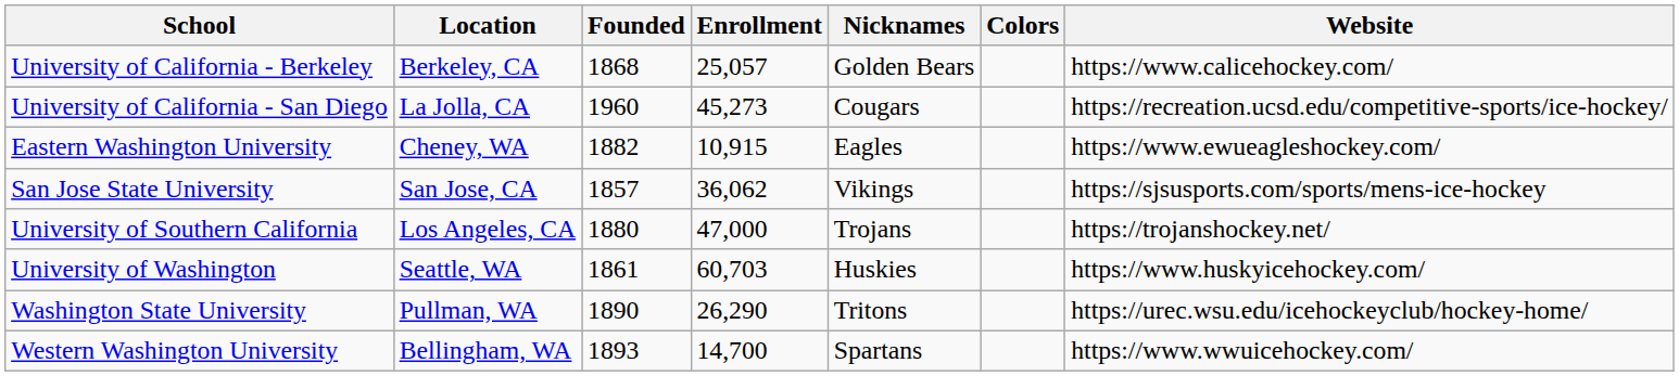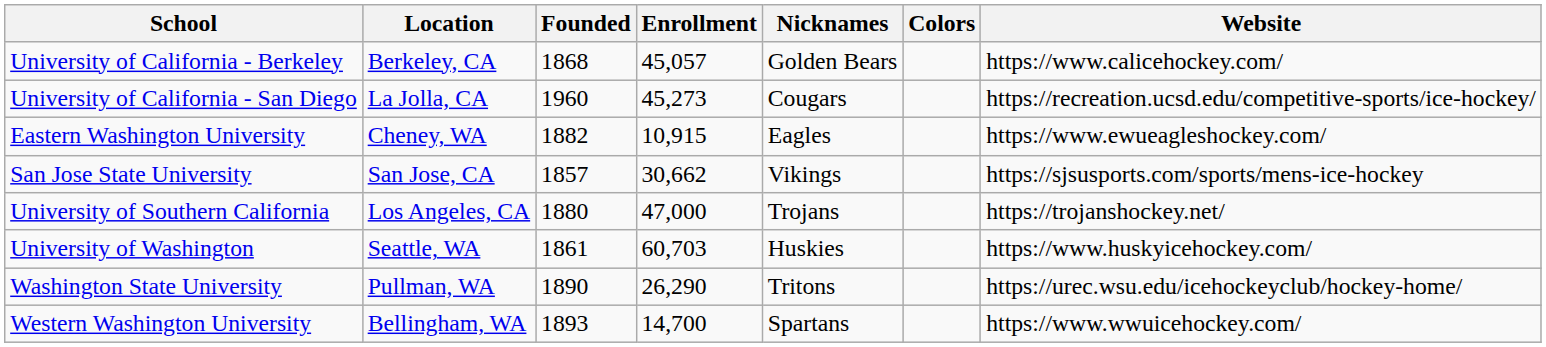 <table class="wikitable sortable">
 <tr>
 <th>School</th>
 <th>Location</th>
 <th>Founded</th>
 <th>Enrollment</th>
 <th>Nicknames</th>
 <th>Colors</th>
 <th>Website</th>
 </tr>
 <tr>
 <td><a href='#'>University of California - Berkeley</a></td>
 <td><a href='#'>Berkeley, CA</a></td>
 <td>1868</td>
-<td>25,057</td>
+<td>45,057</td>
 <td>Golden Bears</td>
 <td> </td>
 <td>https://www.calicehockey.com/</td>
 </tr>
 <tr>
 <td><a href='#'>University of California - San Diego</a></td>
 <td><a href='#'>La Jolla, CA</a></td>
 <td>1960</td>
 <td>45,273</td>
 <td>Cougars</td>
 <td> </td>
 <td>https://recreation.ucsd.edu/competitive-sports/ice-hockey/</td>
 </tr>
 <tr>
 <td><a href='#'>Eastern Washington University</a></td>
 <td><a href='#'>Cheney, WA</a></td>
 <td>1882</td>
 <td>10,915</td>
 <td>Eagles</td>
 <td> </td>
 <td>https://www.ewueagleshockey.com/</td>
 </tr>
 <tr>
 <td><a href='#'>San Jose State University</a></td>
 <td><a href='#'>San Jose, CA</a></td>
 <td>1857</td>
-<td>36,062</td>
+<td>30,662</td>
 <td>Vikings</td>
 <td> </td>
 <td>https://sjsusports.com/sports/mens-ice-hockey</td>
 </tr>
 <tr>
 <td><a href='#'>University of Southern California</a></td>
 <td><a href='#'>Los Angeles, CA</a></td>
 <td>1880</td>
 <td>47,000</td>
 <td>Trojans</td>
 <td> </td>
 <td>https://trojanshockey.net/</td>
 </tr>
 <tr>
 <td><a href='#'>University of Washington</a></td>
 <td><a href='#'>Seattle, WA</a></td>
 <td>1861</td>
 <td>60,703</td>
 <td>Huskies</td>
 <td> </td>
 <td>https://www.huskyicehockey.com/</td>
 </tr>
 <tr>
 <td><a href='#'>Washington State University</a></td>
 <td><a href='#'>Pullman, WA</a></td>
 <td>1890</td>
 <td>26,290</td>
 <td>Tritons</td>
 <td> </td>
 <td>https://urec.wsu.edu/icehockeyclub/hockey-home/</td>
 </tr>
 <tr>
 <td><a href='#'>Western Washington University</a></td>
 <td><a href='#'>Bellingham, WA</a></td>
 <td>1893</td>
 <td>14,700</td>
 <td>Spartans</td>
 <td> </td>
 <td>https://www.wwuicehockey.com/</td>
 </tr>
 </table>
